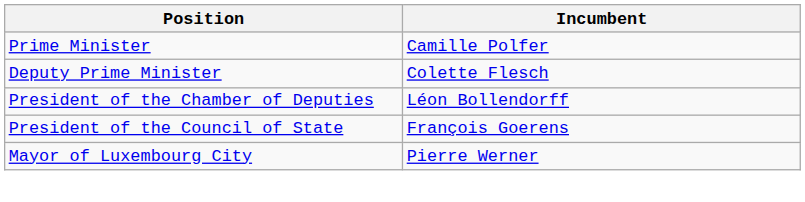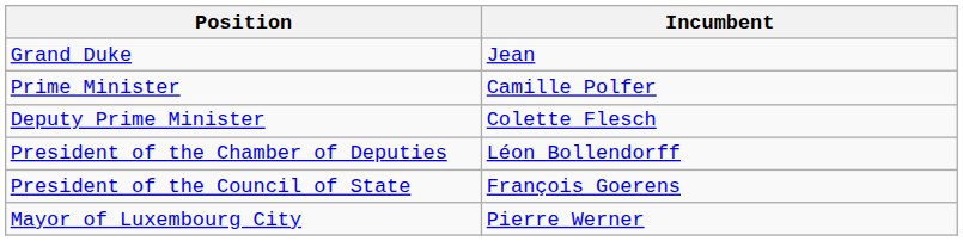 <table class="wikitable">
 <tr>
 <th width="300">Position</th>
 <th width="300">Incumbent</th>
+</tr>
+<tr>
+<td><a href='#'>Grand Duke</a></td>
+<td><a href='#'>Jean</a></td>
 </tr>
 <tr>
 <td><a href='#'>Prime Minister</a></td>
 <td><a href='#'>Camille Polfer</a></td>
 </tr>
 <tr>
 <td><a href='#'>Deputy Prime Minister</a></td>
 <td><a href='#'>Colette Flesch</a></td>
 </tr>
 <tr>
 <td><a href='#'>President of the Chamber of Deputies</a></td>
 <td><a href='#'>Léon Bollendorff</a></td>
 </tr>
 <tr>
 <td><a href='#'>President of the Council of State</a></td>
 <td><a href='#'>François Goerens</a></td>
 </tr>
 <tr>
 <td><a href='#'>Mayor of Luxembourg City</a></td>
 <td><a href='#'>Pierre Werner</a></td>
 </tr>
 </table>
